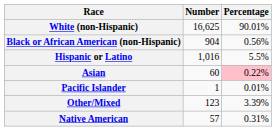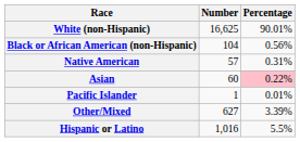 <table class="wikitable" style="text-align:right">
 <tr>
 <th scope="col">Race</th>
 <th scope="col">Number</th>
 <th scope="col">Percentage</th>
 </tr>
 <tr>
 <th scope="row"><a href='#'>White</a> (non-Hispanic)</th>
 <td>16,625</td>
 <td>90.01%</td>
 </tr>
 <tr>
 <th scope="row"><a href='#'>Black or African American</a> (non-Hispanic)</th>
-<td>904</td>
+<td>104</td>
 <td>0.56%</td>
 </tr>
 <tr>
-<th scope="row"><a href='#'>Hispanic</a> or <a href='#'>Latino</a></th>
-<td>1,016</td>
-<td>5.5%</td>
+<th scope="row"><a href='#'>Native American</a></th>
+<td>57</td>
+<td>0.31%</td>
 </tr>
 <tr>
 <th scope="row"><a href='#'>Asian</a></th>
 <td>60</td>
 <td style="background: pink;">0.22%</td>
 </tr>
 <tr>
 <th scope="row"><a href='#'>Pacific Islander</a></th>
 <td>1</td>
 <td>0.01%</td>
 </tr>
 <tr>
 <th scope="row"><a href='#'>Other/Mixed</a></th>
-<td>123</td>
+<td>627</td>
 <td>3.39%</td>
 </tr>
 <tr>
-<th scope="row"><a href='#'>Native American</a></th>
-<td>57</td>
-<td>0.31%</td>
+<th scope="row"><a href='#'>Hispanic</a> or <a href='#'>Latino</a></th>
+<td>1,016</td>
+<td>5.5%</td>
 </tr>
 </table>
